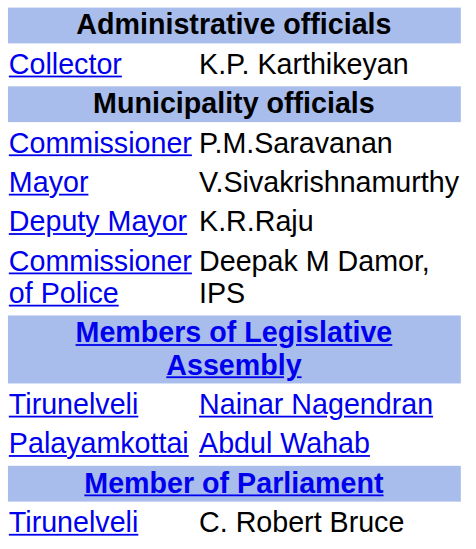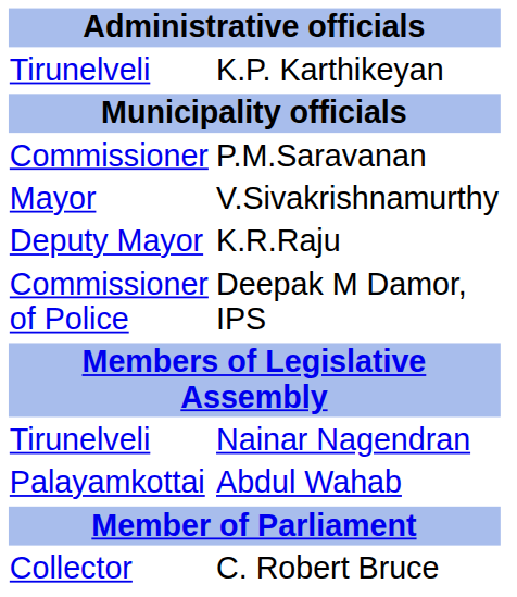 <table class="toccolours" style="clear:right; float:right; background:#fff; margin:0 0 0.5em 1em; width:220px">
 <tr>
 <th colspan="2" style="background:#a8bdec"><strong>Administrative officials</strong></th>
 </tr>
 <tr>
-<td><a href='#'>Collector</a></td>
+<td><a href='#'>Tirunelveli</a></td>
 <td>K.P. Karthikeyan </td>
 </tr>
 <tr>
 <th colspan="2" style="background:#a8bdec"><strong>Municipality officials</strong></th>
 </tr>
 <tr>
 <td><a href='#'>Commissioner</a></td>
 <td>P.M.Saravanan</td>
 </tr>
 <tr>
 <td><a href='#'>Mayor</a></td>
 <td>V.Sivakrishnamurthy</td>
 </tr>
 <tr>
 <td><a href='#'>Deputy Mayor</a></td>
 <td>K.R.Raju</td>
 </tr>
 <tr>
 <td><a href='#'>Commissioner of Police</a></td>
 <td>Deepak M Damor, IPS</td>
 </tr>
 <tr>
 <th colspan="2" style="background:#a8bdec"><strong><a href='#'>Members of Legislative Assembly</a></strong></th>
 </tr>
 <tr>
 <td><a href='#'>Tirunelveli</a></td>
 <td><a href='#'>Nainar Nagendran</a></td>
 </tr>
 <tr>
 <td><a href='#'>Palayamkottai</a></td>
 <td><a href='#'>Abdul Wahab</a></td>
 </tr>
 <tr>
 <th colspan="2" style="background:#a8bdec"><a href='#'>Member of Parliament</a></th>
 <td></td>
 </tr>
 <tr>
-<td><a href='#'>Tirunelveli</a></td>
+<td><a href='#'>Collector</a></td>
 <td>C. Robert Bruce</td>
 </tr>
 </table>
